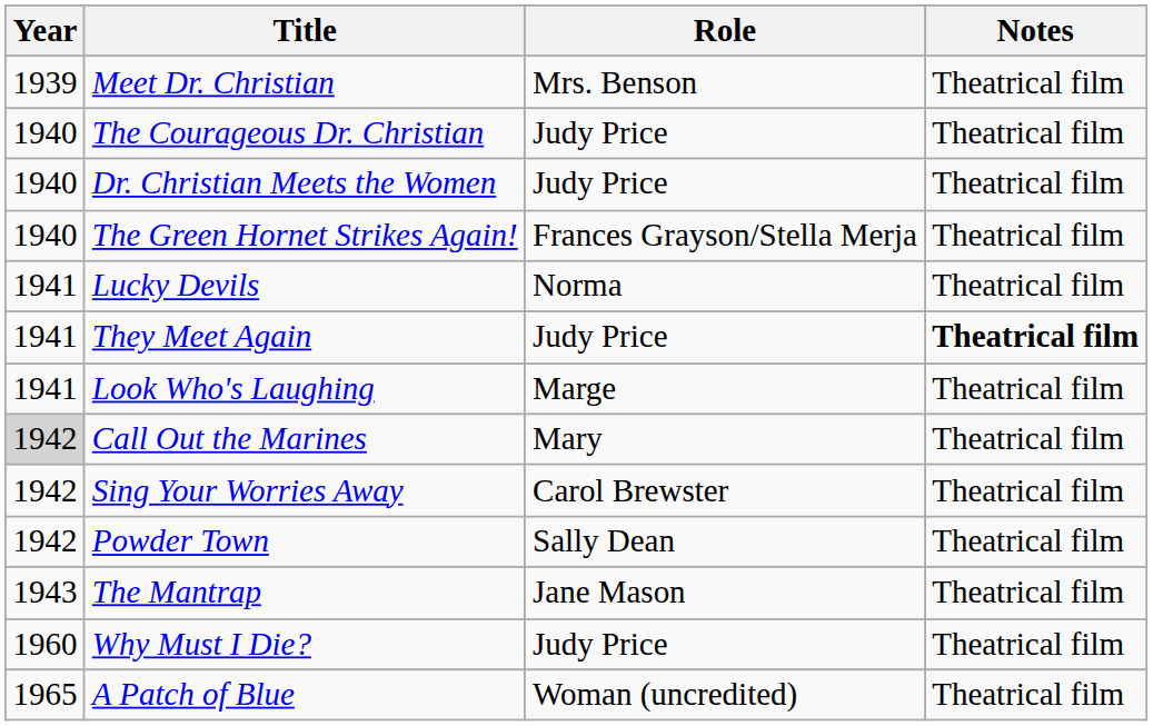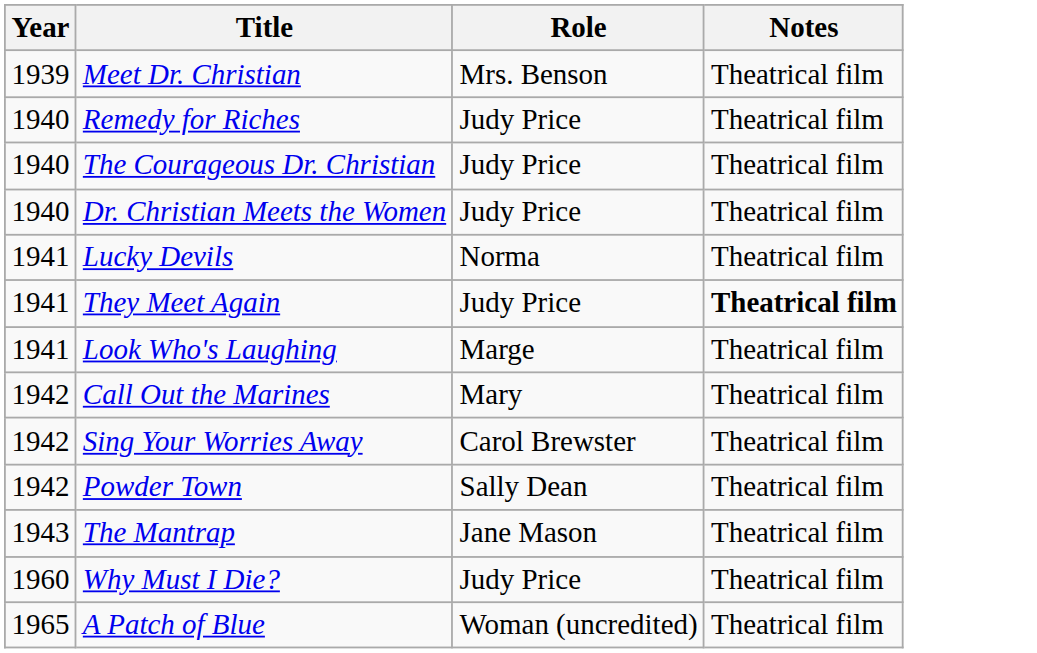 <table class="wikitable sortable">
 <tr>
 <th>Year</th>
 <th>Title</th>
 <th>Role</th>
 <th class="unsortable">Notes</th>
 </tr>
 <tr>
 <td>1939</td>
 <td><em><a href='#'>Meet Dr. Christian</a></em></td>
 <td>Mrs. Benson</td>
 <td>Theatrical film</td>
 </tr>
 <tr>
 <td>1940</td>
+<td><em><a href='#'>Remedy for Riches</a></em></td>
+<td>Judy Price</td>
+<td>Theatrical film</td>
+</tr>
+<tr>
+<td>1940</td>
 <td><em><a href='#'>The Courageous Dr. Christian</a></em></td>
 <td>Judy Price</td>
 <td>Theatrical film</td>
 </tr>
 <tr>
 <td>1940</td>
 <td><em><a href='#'>Dr. Christian Meets the Women</a></em></td>
 <td>Judy Price</td>
-<td>Theatrical film</td>
-</tr>
-<tr>
-<td>1940</td>
-<td><em><a href='#'>The Green Hornet Strikes Again!</a></em></td>
-<td>Frances Grayson/Stella Merja</td>
 <td>Theatrical film</td>
 </tr>
 <tr>
 <td>1941</td>
 <td><em><a href='#'>Lucky Devils</a></em></td>
 <td>Norma</td>
 <td>Theatrical film</td>
 </tr>
 <tr>
 <td>1941</td>
 <td><em><a href='#'>They Meet Again</a></em></td>
 <td>Judy Price</td>
 <td><strong>Theatrical film</strong></td>
 </tr>
 <tr>
 <td>1941</td>
 <td><em><a href='#'>Look Who's Laughing</a></em></td>
 <td>Marge</td>
 <td>Theatrical film</td>
 </tr>
 <tr>
-<td style="background: lightgrey;">1942</td>
+<td>1942</td>
 <td><em><a href='#'>Call Out the Marines</a></em></td>
 <td>Mary</td>
 <td>Theatrical film</td>
 </tr>
 <tr>
 <td>1942</td>
 <td><em><a href='#'>Sing Your Worries Away</a></em></td>
 <td>Carol Brewster</td>
 <td>Theatrical film</td>
 </tr>
 <tr>
 <td>1942</td>
 <td><em><a href='#'>Powder Town</a></em></td>
 <td>Sally Dean</td>
 <td>Theatrical film</td>
 </tr>
 <tr>
 <td>1943</td>
 <td><em><a href='#'>The Mantrap</a></em></td>
 <td>Jane Mason</td>
 <td>Theatrical film</td>
 </tr>
 <tr>
 <td>1960</td>
 <td><em><a href='#'>Why Must I Die?</a></em></td>
 <td>Judy Price</td>
 <td>Theatrical film</td>
 </tr>
 <tr>
 <td>1965</td>
 <td><em><a href='#'>A Patch of Blue</a></em></td>
 <td>Woman (uncredited)</td>
 <td>Theatrical film</td>
 </tr>
 </table>
